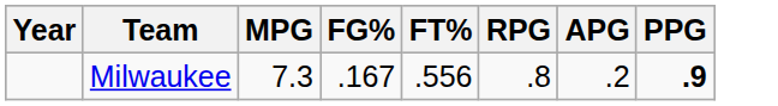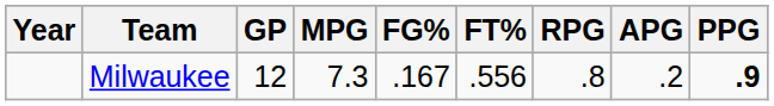 <table class="wikitable sortable" style="font-size:95%; text-align:right;">
 <tr>
 <th>Year</th>
 <th>Team</th>
+<th>GP</th>
 <th>MPG</th>
 <th>FG%</th>
 <th>FT%</th>
 <th>RPG</th>
 <th>APG</th>
 <th>PPG</th>
 </tr>
 <tr>
 <td style="text-align:left;"></td>
 <td style="text-align:left;"><a href='#'>Milwaukee</a></td>
+<td>12</td>
 <td>7.3</td>
 <td>.167</td>
 <td>.556</td>
 <td>.8</td>
 <td>.2</td>
 <td><strong>.9</strong></td>
 </tr>
 </table>
